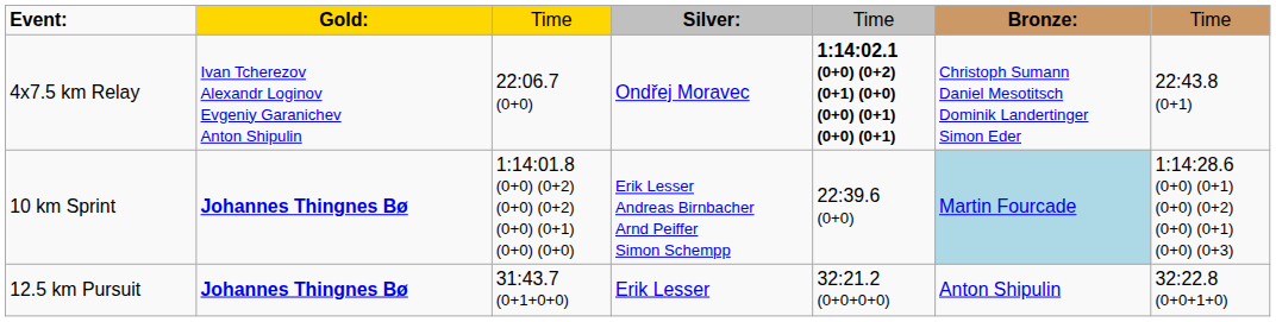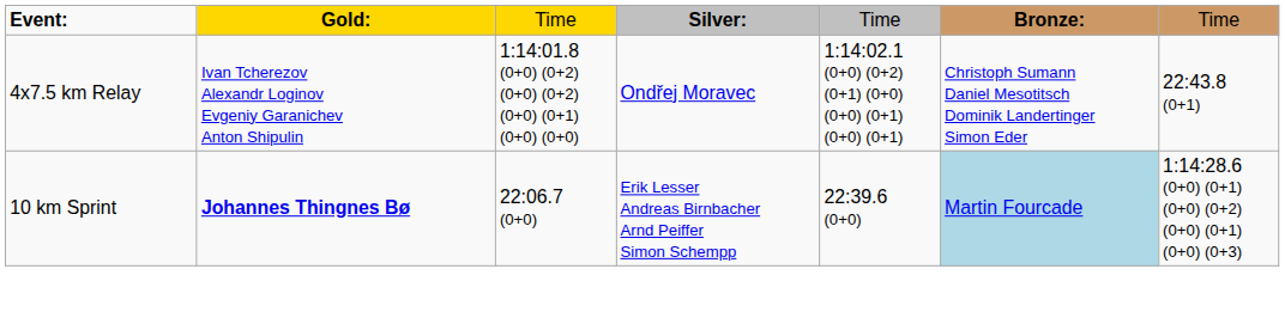 <table class="wikitable" width=85%>
 <tr>
 <td><strong>Event:</strong></td>
 <td style="text-align:center;background-color:gold;"><strong>Gold:</strong></td>
 <td style="text-align:center;background-color:gold;">Time</td>
 <td style="text-align:center;background-color:silver;"><strong>Silver:</strong></td>
 <td style="text-align:center;background-color:silver;">Time</td>
 <td style="text-align:center;background-color:#CC9966;"><strong>Bronze:</strong></td>
 <td style="text-align:center;background-color:#CC9966;">Time</td>
 </tr>
 <tr>
 <td>4x7.5 km Relay<br></td>
 <td><strong></strong><br><small><a href='#'>Ivan Tcherezov</a><br><a href='#'>Alexandr Loginov</a><br><a href='#'>Evgeniy Garanichev</a><br><a href='#'>Anton Shipulin</a></small></td>
-<td>22:06.7<br><small>(0+0)</small></td>
+<td>1:14:01.8<br><small>(0+0) (0+2)<br>(0+0) (0+2)<br>(0+0) (0+1)<br>(0+0) (0+0)</small></td>
 <td><a href='#'>Ondřej Moravec</a><br><small></small></td>
-<td><strong>1:14:02.1<br><small>(0+0) (0+2)<br>(0+1) (0+0)<br>(0+0) (0+1)<br>(0+0) (0+1)</small></strong></td>
+<td>1:14:02.1<br><small>(0+0) (0+2)<br>(0+1) (0+0)<br>(0+0) (0+1)<br>(0+0) (0+1)</small></td>
 <td><br><small><a href='#'>Christoph Sumann</a><br><a href='#'>Daniel Mesotitsch</a><br><a href='#'>Dominik Landertinger</a><br><a href='#'>Simon Eder</a></small></td>
 <td>22:43.8<br><small>(0+1)</small></td>
 </tr>
 <tr>
 <td>10 km Sprint<br></td>
 <td><strong><a href='#'>Johannes Thingnes Bø</a></strong><br><small></small></td>
-<td>1:14:01.8<br><small>(0+0) (0+2)<br>(0+0) (0+2)<br>(0+0) (0+1)<br>(0+0) (0+0)</small></td>
+<td>22:06.7<br><small>(0+0)</small></td>
 <td><br><small><a href='#'>Erik Lesser</a><br><a href='#'>Andreas Birnbacher</a><br><a href='#'>Arnd Peiffer</a><br><a href='#'>Simon Schempp</a></small></td>
 <td>22:39.6<br><small>(0+0)</small></td>
 <td style="background: lightblue;"><a href='#'>Martin Fourcade</a><br><small></small></td>
 <td>1:14:28.6<br><small>(0+0) (0+1)<br>(0+0) (0+2)<br>(0+0) (0+1)<br>(0+0) (0+3)</small></td>
 </tr>
-<tr>
-<td>12.5 km Pursuit<br></td>
-<td><strong><a href='#'>Johannes Thingnes Bø</a></strong><br><small></small></td>
-<td>31:43.7<br><small>(0+1+0+0)</small></td>
-<td><a href='#'>Erik Lesser</a><br><small></small></td>
-<td>32:21.2<br><small>(0+0+0+0)</small></td>
-<td><a href='#'>Anton Shipulin</a><br><small></small></td>
-<td>32:22.8<br><small>(0+0+1+0)</small></td>
-</tr>
 </table>
